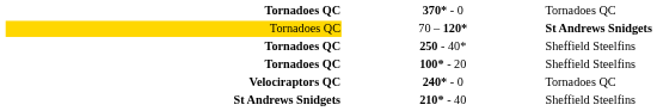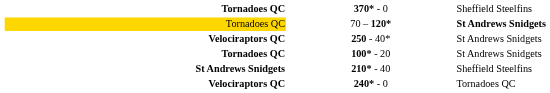 <table width="100%" cellspacing="1">
 <tr>
 <th width="20%"></th>
 <th width="12%"></th>
 <th width="20%"></th>
 <th></th>
 </tr>
 <tr>
 </tr>
 <tr style="font-size:90%">
 <td align="right"><strong>Tornadoes QC</strong></td>
 <td align="center"><strong>370*</strong> - 0</td>
-<td>Tornadoes QC</td>
+<td>Sheffield Steelfins</td>
 </tr>
 <tr>
 </tr>
 <tr style="font-size:90%">
 <td align="right" style="background: gold;">Tornadoes QC</td>
 <td align="center">70 – <strong>120*</strong></td>
 <td><strong>St Andrews Snidgets</strong></td>
 </tr>
 <tr>
 </tr>
 <tr style="font-size:90%">
-<td align="right"><strong>Tornadoes QC</strong></td>
+<td align="right"><strong>Velociraptors QC</strong></td>
 <td align="center"><strong>250</strong> - 40*</td>
-<td>Sheffield Steelfins</td>
+<td>St Andrews Snidgets</td>
 </tr>
 <tr>
 </tr>
 <tr style="font-size:90%">
 <td align="right"><strong>Tornadoes QC</strong></td>
 <td align="center"><strong>100*</strong> - 20</td>
+<td>St Andrews Snidgets</td>
+</tr>
+<tr>
+</tr>
+<tr style="font-size:90%">
+<td align="right"><strong>St Andrews Snidgets</strong></td>
+<td align="center"><strong>210*</strong> - 40</td>
 <td>Sheffield Steelfins</td>
+<td></td>
 </tr>
 <tr>
 </tr>
 <tr style="font-size:90%">
 <td align="right"><strong>Velociraptors QC</strong></td>
 <td align="center"><strong>240*</strong> - 0</td>
 <td>Tornadoes QC</td>
 <td></td>
 </tr>
-<tr>
-</tr>
-<tr style="font-size:90%">
-<td align="right"><strong>St Andrews Snidgets</strong></td>
-<td align="center"><strong>210*</strong> - 40</td>
-<td>Sheffield Steelfins</td>
-<td></td>
-</tr>
 </table>
